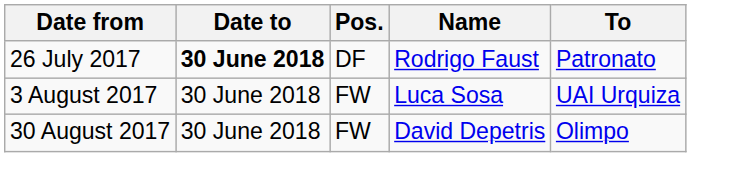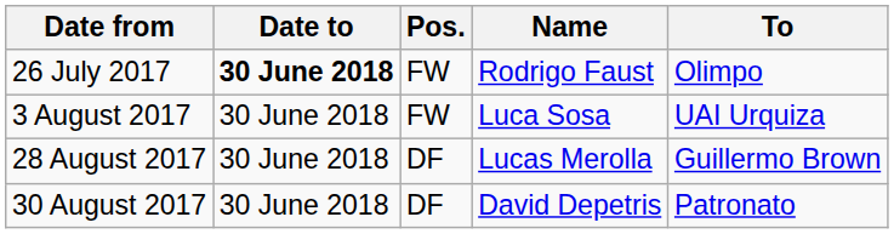 <table class="wikitable">
 <tr>
 <th>Date from</th>
 <th>Date to</th>
 <th>Pos.</th>
 <th>Name</th>
 <th>To</th>
 </tr>
 <tr>
 <td>26 July 2017</td>
 <td><strong>30 June 2018</strong></td>
-<td>DF</td>
+<td>FW</td>
 <td> <a href='#'>Rodrigo Faust</a></td>
-<td> <a href='#'>Patronato</a></td>
+<td> <a href='#'>Olimpo</a></td>
 </tr>
 <tr>
 <td>3 August 2017</td>
 <td>30 June 2018</td>
 <td>FW</td>
 <td> <a href='#'>Luca Sosa</a></td>
 <td> <a href='#'>UAI Urquiza</a></td>
 </tr>
 <tr>
+<td>28 August 2017</td>
+<td>30 June 2018</td>
+<td>DF</td>
+<td> <a href='#'>Lucas Merolla</a></td>
+<td> <a href='#'>Guillermo Brown</a></td>
+</tr>
+<tr>
 <td>30 August 2017</td>
 <td>30 June 2018</td>
-<td>FW</td>
+<td>DF</td>
 <td> <a href='#'>David Depetris</a></td>
-<td> <a href='#'>Olimpo</a></td>
+<td> <a href='#'>Patronato</a></td>
 </tr>
 </table>
